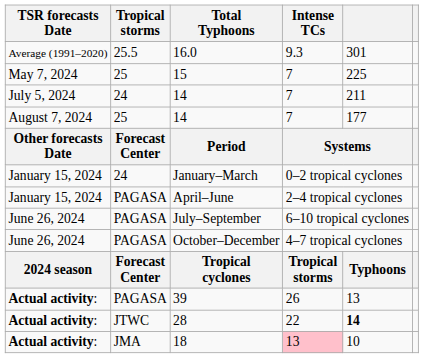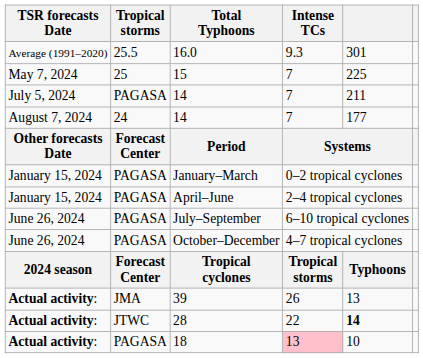 <table class="wikitable" style="float:right">
 <tr>
 <th>TSR forecasts<br>Date</th>
 <th>Tropical<br>storms</th>
 <th>Total<br>Typhoons</th>
 <th>Intense<br>TCs</th>
 <th></th>
 <th></th>
 </tr>
 <tr>
 <td><small>Average (1991–2020)</small></td>
 <td>25.5</td>
 <td>16.0</td>
 <td>9.3</td>
 <td>301</td>
 <td></td>
 </tr>
 <tr>
 <td>May 7, 2024</td>
 <td>25</td>
 <td>15</td>
 <td>7</td>
 <td>225</td>
 <td></td>
 </tr>
 <tr>
 <td>July 5, 2024</td>
-<td>24</td>
+<td>PAGASA</td>
 <td>14</td>
 <td>7</td>
 <td>211</td>
 <td></td>
 </tr>
 <tr>
 <td>August 7, 2024</td>
-<td>25</td>
+<td>24</td>
 <td>14</td>
 <td>7</td>
 <td>177</td>
 <td></td>
 </tr>
 <tr>
 <th><strong>Other forecasts</strong><br><strong>Date</strong></th>
 <th>Forecast<br>Center</th>
 <th><strong>Period</strong></th>
 <th colspan="2">Systems</th>
 <th></th>
 </tr>
 <tr>
 <td>January 15, 2024</td>
-<td>24</td>
+<td>PAGASA</td>
 <td>January–March</td>
 <td colspan="2">0–2 tropical cyclones</td>
 <td></td>
 </tr>
 <tr>
 <td>January 15, 2024</td>
 <td>PAGASA</td>
 <td>April–June</td>
 <td colspan="2">2–4 tropical cyclones</td>
 <td></td>
 </tr>
 <tr>
 <td>June 26, 2024</td>
 <td>PAGASA</td>
 <td>July–September</td>
 <td colspan="2">6–10 tropical cyclones</td>
 <td></td>
 </tr>
 <tr>
 <td>June 26, 2024</td>
 <td>PAGASA</td>
 <td>October–December</td>
 <td colspan="2">4–7 tropical cyclones</td>
 <td></td>
 </tr>
 <tr>
 <th>2024 season</th>
 <th>Forecast<br>Center</th>
 <th>Tropical<br>cyclones</th>
 <th>Tropical<br>storms</th>
 <th>Typhoons</th>
 <th></th>
 </tr>
 <tr>
 <td><strong>Actual activity</strong>:</td>
-<td>PAGASA</td>
+<td>JMA</td>
 <td>39</td>
 <td>26</td>
 <td>13</td>
 <td></td>
 </tr>
 <tr>
 <td><strong>Actual activity</strong>:</td>
 <td>JTWC</td>
 <td>28</td>
 <td>22</td>
 <td><strong>14</strong></td>
 <td></td>
 </tr>
 <tr>
 <td><strong>Actual activity</strong>:</td>
-<td>JMA</td>
+<td>PAGASA</td>
 <td>18</td>
 <td style="background: pink;">13</td>
 <td>10</td>
 <td></td>
 </tr>
 </table>
